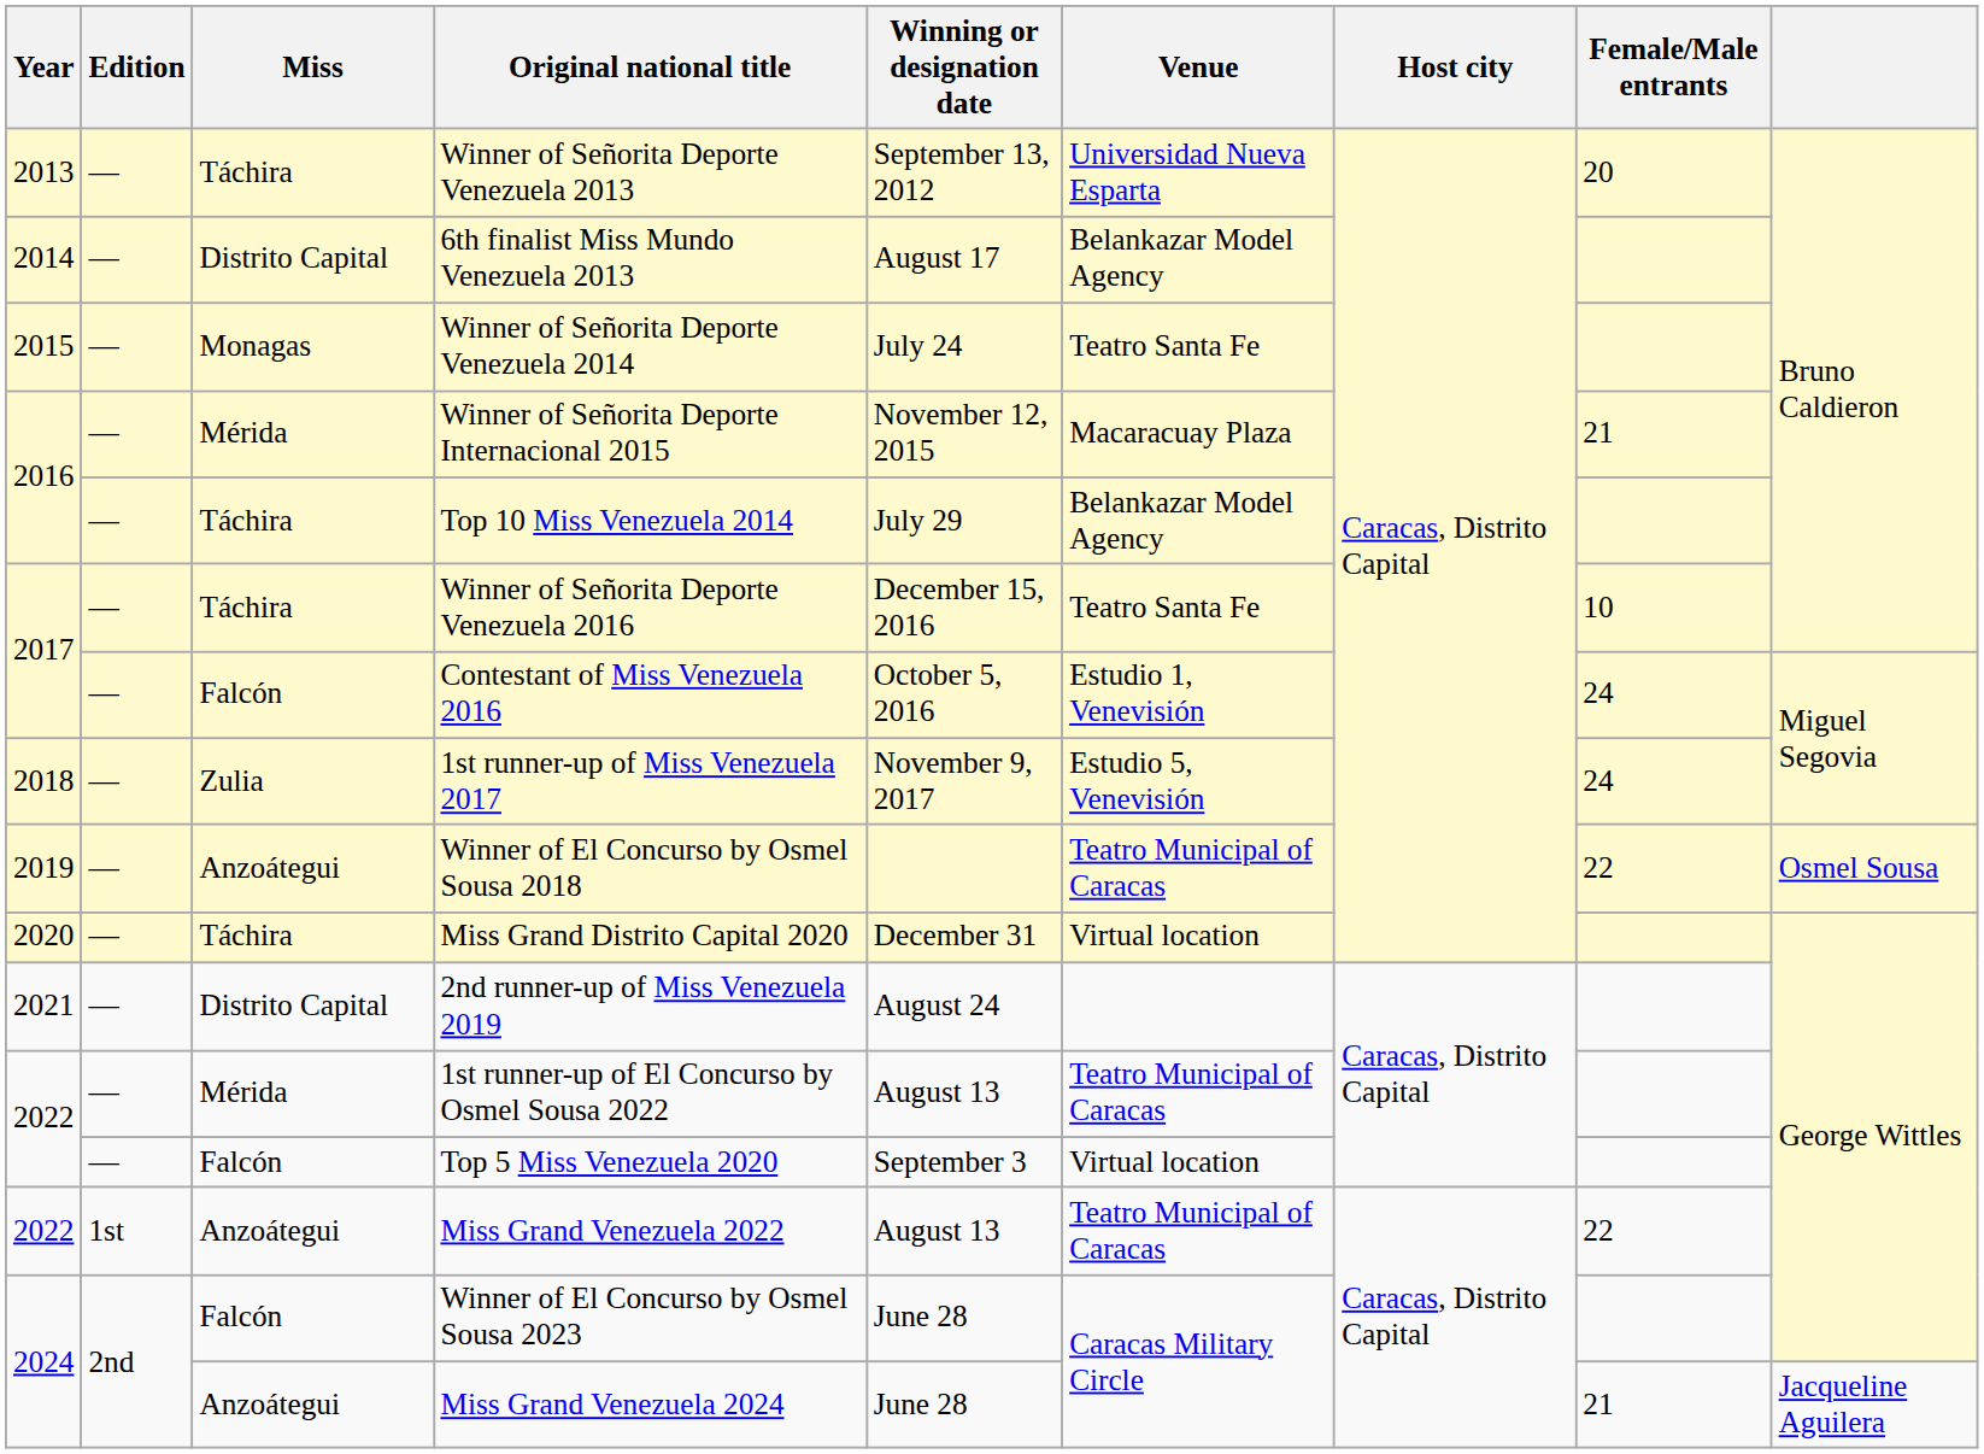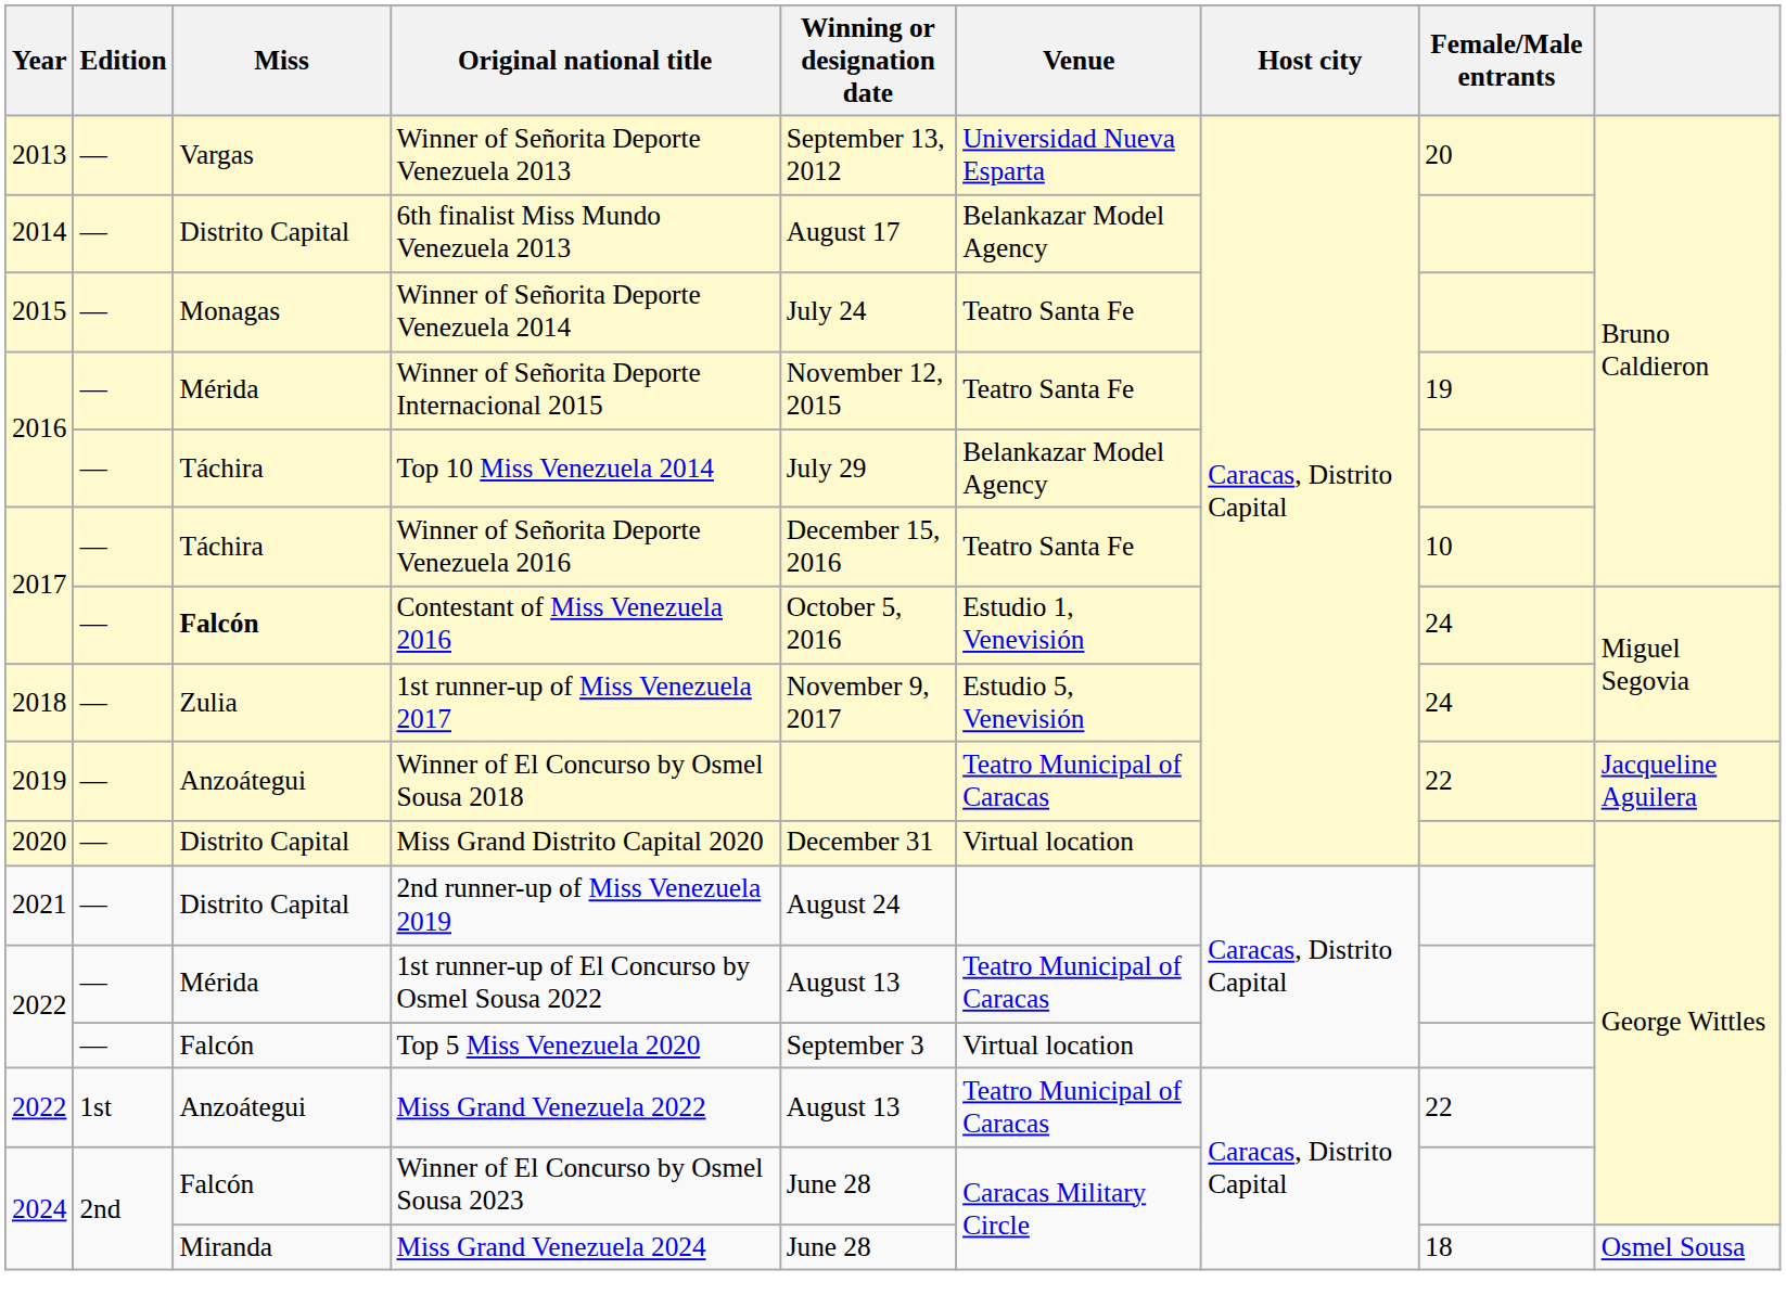 <table class="wikitable sortable" style="font-size: 84%;">
 <tr bgcolor="efefef">
 <th>Year</th>
 <th>Edition</th>
 <th width="100">Miss</th>
 <th><strong>Original national title</strong></th>
 <th width="80">Winning or designation date</th>
 <th>Venue</th>
 <th width="100">Host city</th>
 <th width="80">Female/Male entrants</th>
 <th></th>
 </tr>
 <tr bgcolor="FFFACD">
 <td>2013</td>
 <td>—</td>
-<td>Táchira</td>
+<td>Vargas</td>
 <td>Winner of Señorita Deporte Venezuela 2013</td>
 <td>September 13, 2012</td>
 <td><a href='#'>Universidad Nueva Esparta</a></td>
 <td rowspan="10"><a href='#'>Caracas</a>, Distrito Capital</td>
 <td>20</td>
 <td rowspan="6">Bruno Caldieron</td>
 </tr>
 <tr bgcolor="FFFACD">
 <td>2014</td>
 <td>—</td>
 <td>Distrito Capital</td>
 <td>6th finalist Miss Mundo Venezuela 2013</td>
 <td>August 17</td>
 <td>Belankazar Model Agency</td>
 <td></td>
 </tr>
 <tr bgcolor="FFFACD">
 <td>2015</td>
 <td>—</td>
 <td>Monagas</td>
 <td>Winner of Señorita Deporte Venezuela 2014</td>
 <td>July 24</td>
 <td>Teatro Santa Fe</td>
 <td></td>
 </tr>
 <tr bgcolor="FFFACD">
 <td rowspan="2">2016</td>
 <td>—</td>
 <td>Mérida</td>
 <td>Winner of Señorita Deporte Internacional 2015</td>
 <td>November 12, 2015</td>
-<td>Macaracuay Plaza</td>
-<td>21</td>
+<td>Teatro Santa Fe</td>
+<td>19</td>
 </tr>
 <tr bgcolor="FFFACD">
 <td>—</td>
 <td>Táchira</td>
 <td>Top 10 <a href='#'>Miss Venezuela 2014</a></td>
 <td>July 29</td>
 <td>Belankazar Model Agency</td>
 <td></td>
 </tr>
 <tr bgcolor="FFFACD">
 <td rowspan="2">2017</td>
 <td>—</td>
 <td>Táchira</td>
 <td>Winner of Señorita Deporte Venezuela 2016</td>
 <td>December 15, 2016</td>
 <td>Teatro Santa Fe</td>
 <td>10</td>
 </tr>
 <tr bgcolor="FFFACD">
 <td>—</td>
-<td>Falcón</td>
+<td><strong>Falcón</strong></td>
 <td>Contestant of <a href='#'>Miss Venezuela 2016</a></td>
 <td>October 5, 2016</td>
 <td>Estudio 1, <a href='#'>Venevisión</a></td>
 <td>24</td>
 <td rowspan="2">Miguel Segovia</td>
 </tr>
 <tr bgcolor="FFFACD">
 <td>2018</td>
 <td>—</td>
 <td>Zulia</td>
 <td>1st runner-up of <a href='#'>Miss Venezuela 2017</a></td>
 <td>November 9, 2017</td>
 <td>Estudio 5, <a href='#'>Venevisión</a></td>
 <td>24</td>
 </tr>
 <tr bgcolor="FFFACD">
 <td>2019</td>
 <td>—</td>
 <td>Anzoátegui</td>
 <td>Winner of El Concurso by Osmel Sousa 2018</td>
 <td></td>
 <td><a href='#'>Teatro Municipal of Caracas</a></td>
 <td>22</td>
-<td><a href='#'>Osmel Sousa</a></td>
+<td><a href='#'>Jacqueline Aguilera</a></td>
 </tr>
 <tr bgcolor="FFFACD">
 <td>2020</td>
 <td>—</td>
-<td>Táchira</td>
+<td>Distrito Capital</td>
 <td>Miss Grand Distrito Capital 2020</td>
 <td>December 31</td>
 <td>Virtual location</td>
 <td></td>
 <td rowspan="6">George Wittles</td>
 </tr>
 <tr>
 <td>2021</td>
 <td>—</td>
 <td>Distrito Capital</td>
 <td>2nd runner-up of <a href='#'>Miss Venezuela 2019</a></td>
 <td>August 24</td>
 <td></td>
 <td rowspan="3"><a href='#'>Caracas</a>, Distrito Capital</td>
 <td></td>
 </tr>
 <tr>
 <td rowspan="2">2022</td>
 <td>—</td>
 <td>Mérida</td>
 <td>1st runner-up of El Concurso by Osmel Sousa 2022</td>
 <td>August 13</td>
 <td><a href='#'>Teatro Municipal of Caracas</a></td>
 <td></td>
 </tr>
 <tr>
 <td>—</td>
 <td>Falcón</td>
 <td>Top 5 <a href='#'>Miss Venezuela 2020</a></td>
 <td>September 3</td>
 <td>Virtual location</td>
 <td></td>
 </tr>
 <tr>
 <td><a href='#'>2022</a></td>
 <td>1st</td>
 <td>Anzoátegui</td>
 <td><a href='#'>Miss Grand Venezuela 2022</a></td>
 <td>August 13</td>
 <td><a href='#'>Teatro Municipal of Caracas</a></td>
 <td rowspan="3"><a href='#'>Caracas</a>, Distrito Capital</td>
 <td>22</td>
 </tr>
 <tr>
 <td rowspan="2"><a href='#'>2024</a></td>
 <td rowspan="2">2nd</td>
 <td>Falcón</td>
 <td>Winner of El Concurso by Osmel Sousa 2023</td>
 <td>June 28</td>
 <td rowspan="2"><a href='#'>Caracas Military Circle</a></td>
 <td></td>
 </tr>
 <tr>
-<td>Anzoátegui</td>
+<td>Miranda</td>
 <td><a href='#'>Miss Grand Venezuela 2024</a></td>
 <td>June 28</td>
-<td>21</td>
-<td><a href='#'>Jacqueline Aguilera</a></td>
+<td>18</td>
+<td><a href='#'>Osmel Sousa</a></td>
 </tr>
 </table>
